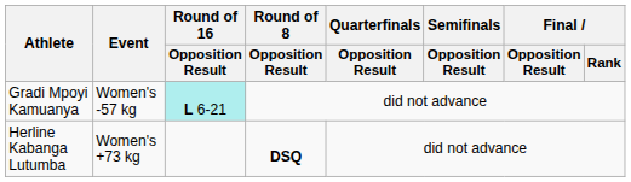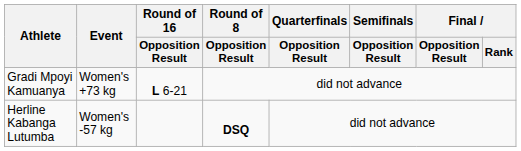 <table class="wikitable" style="font-size:90%">
 <tr>
 <th rowspan="2">Athlete</th>
 <th rowspan="2">Event</th>
 <th>Round of 16</th>
 <th>Round of 8</th>
 <th>Quarterfinals</th>
 <th>Semifinals</th>
 <th colspan=2>Final / </th>
 </tr>
 <tr style="font-size:95%">
 <th>Opposition<br>Result</th>
 <th>Opposition<br>Result</th>
 <th>Opposition<br>Result</th>
 <th>Opposition<br>Result</th>
 <th>Opposition<br>Result</th>
 <th>Rank</th>
 </tr>
 <tr align=center>
 <td align=left>Gradi Mpoyi Kamuanya</td>
-<td align=left>Women's -57 kg</td>
-<td style="background: paleturquoise;"><br><strong>L</strong> 6-21</td>
+<td align=left>Women's +73 kg</td>
+<td><br><strong>L</strong> 6-21</td>
 <td colspan=5>did not advance</td>
 </tr>
 <tr align=center>
 <td align=left>Herline Kabanga Lutumba</td>
-<td align=left>Women's +73 kg</td>
+<td align=left>Women's -57 kg</td>
 <td></td>
 <td><br><strong>DSQ</strong></td>
 <td colspan=4>did not advance</td>
 </tr>
 </table>
